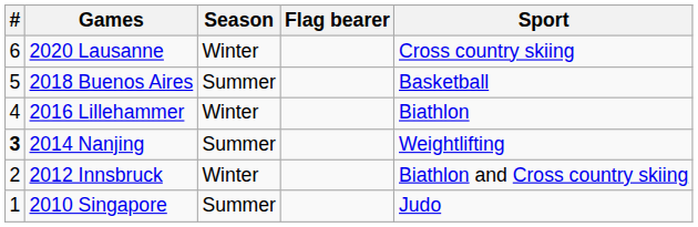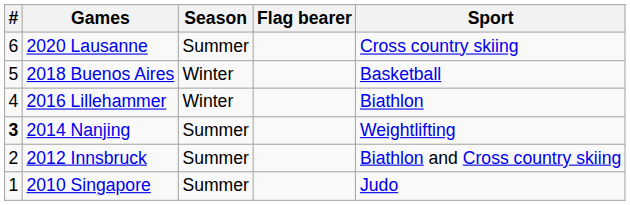 <table class="wikitable sortable">
 <tr>
 <th>#</th>
 <th>Games</th>
 <th>Season</th>
 <th>Flag bearer</th>
 <th>Sport</th>
 </tr>
 <tr>
 <td>6</td>
 <td><a href='#'>2020 Lausanne</a></td>
-<td>Winter</td>
+<td>Summer</td>
 <td></td>
 <td><a href='#'>Cross country skiing</a></td>
 </tr>
 <tr>
 <td>5</td>
 <td><a href='#'>2018 Buenos Aires</a></td>
-<td>Summer</td>
+<td>Winter</td>
 <td></td>
 <td><a href='#'>Basketball</a></td>
 </tr>
 <tr>
 <td>4</td>
 <td><a href='#'>2016 Lillehammer</a></td>
 <td>Winter</td>
 <td></td>
 <td><a href='#'>Biathlon</a></td>
 </tr>
 <tr>
 <td><strong>3</strong></td>
 <td><a href='#'>2014 Nanjing</a></td>
 <td>Summer</td>
 <td></td>
 <td><a href='#'>Weightlifting</a></td>
 </tr>
 <tr>
 <td>2</td>
 <td><a href='#'>2012 Innsbruck</a></td>
-<td>Winter</td>
+<td>Summer</td>
 <td></td>
 <td><a href='#'>Biathlon</a> and <a href='#'>Cross country skiing</a></td>
 </tr>
 <tr>
 <td>1</td>
 <td><a href='#'>2010 Singapore</a></td>
 <td>Summer</td>
 <td></td>
 <td><a href='#'>Judo</a></td>
 </tr>
 </table>
